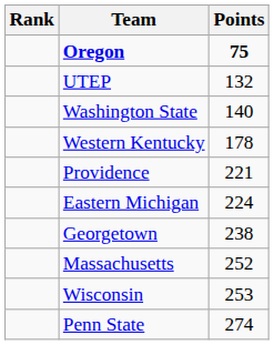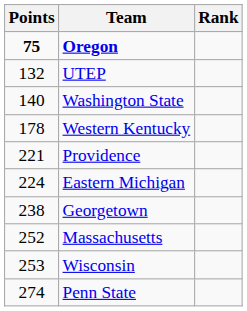 <table class="wikitable sortable" style="text-align:center">
 <tr>
+<th>Points</th>
+<th>Team</th>
 <th>Rank</th>
-<th>Team</th>
-<th>Points</th>
 </tr>
 <tr>
+<td><strong>75</strong></td>
+<td align=left><strong><a href='#'>Oregon</a></strong></td>
 <td></td>
-<td align=left><strong><a href='#'>Oregon</a></strong></td>
-<td><strong>75</strong></td>
 </tr>
 <tr>
+<td>132</td>
+<td align=left><a href='#'>UTEP</a></td>
 <td></td>
-<td align=left><a href='#'>UTEP</a></td>
-<td>132</td>
 </tr>
 <tr>
+<td>140</td>
+<td align=left><a href='#'>Washington State</a></td>
 <td></td>
-<td align=left><a href='#'>Washington State</a></td>
-<td>140</td>
 </tr>
 <tr>
+<td>178</td>
+<td align=left><a href='#'>Western Kentucky</a></td>
 <td></td>
-<td align=left><a href='#'>Western Kentucky</a></td>
-<td>178</td>
 </tr>
 <tr>
+<td>221</td>
+<td align=left><a href='#'>Providence</a></td>
 <td></td>
-<td align=left><a href='#'>Providence</a></td>
-<td>221</td>
 </tr>
 <tr>
+<td>224</td>
+<td align=left><a href='#'>Eastern Michigan</a></td>
 <td></td>
-<td align=left><a href='#'>Eastern Michigan</a></td>
-<td>224</td>
 </tr>
 <tr>
+<td>238</td>
+<td align=left><a href='#'>Georgetown</a></td>
 <td></td>
-<td align=left><a href='#'>Georgetown</a></td>
-<td>238</td>
 </tr>
 <tr>
+<td>252</td>
+<td align=left><a href='#'>Massachusetts</a></td>
 <td></td>
-<td align=left><a href='#'>Massachusetts</a></td>
-<td>252</td>
 </tr>
 <tr>
+<td>253</td>
+<td align=left><a href='#'>Wisconsin</a></td>
 <td></td>
-<td align=left><a href='#'>Wisconsin</a></td>
-<td>253</td>
 </tr>
 <tr>
+<td>274</td>
+<td align=left><a href='#'>Penn State</a></td>
 <td></td>
-<td align=left><a href='#'>Penn State</a></td>
-<td>274</td>
 </tr>
 </table>
